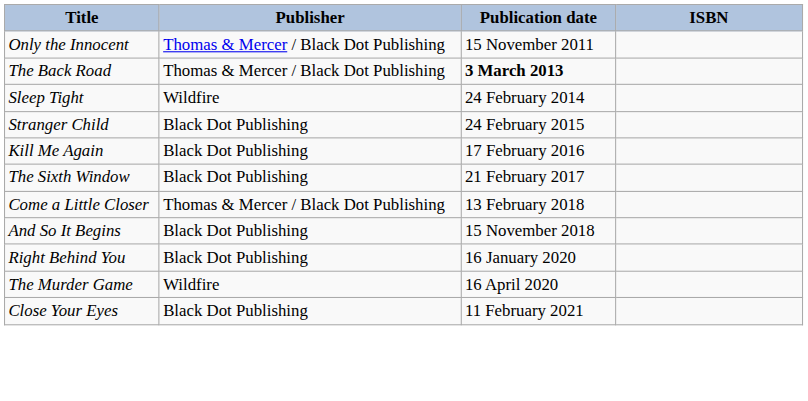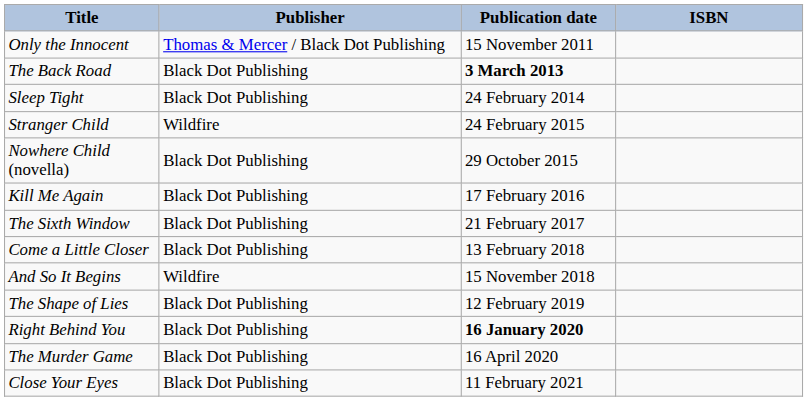 <table class="wikitable sortable">
 <tr style="text-align:center;">
 <th style="background:#B0C4DE; width:140px;">Title</th>
 <th style="background:#B0C4DE; width:280px;">Publisher</th>
 <th style="background:#B0C4DE; width:140px;">Publication date</th>
 <th style="background:#B0C4DE; width:170px;">ISBN</th>
 </tr>
 <tr>
 <td><em>Only the Innocent</em></td>
 <td><a href='#'>Thomas & Mercer</a> / Black Dot Publishing</td>
 <td>15 November 2011</td>
 <td></td>
 </tr>
 <tr>
 <td><em>The Back Road</em></td>
-<td>Thomas & Mercer / Black Dot Publishing</td>
+<td>Black Dot Publishing</td>
 <td><strong>3 March 2013</strong></td>
 <td></td>
 </tr>
 <tr>
 <td><em>Sleep Tight</em></td>
-<td>Wildfire</td>
+<td>Black Dot Publishing</td>
 <td>24 February 2014</td>
 <td></td>
 </tr>
 <tr>
 <td><em>Stranger Child</em></td>
+<td>Wildfire</td>
+<td>24 February 2015</td>
+<td></td>
+</tr>
+<tr>
+<td><em>Nowhere Child</em> (novella)</td>
 <td>Black Dot Publishing</td>
-<td>24 February 2015</td>
+<td>29 October 2015</td>
 <td></td>
 </tr>
 <tr>
 <td><em>Kill Me Again</em></td>
 <td>Black Dot Publishing</td>
 <td>17 February 2016</td>
 <td></td>
 </tr>
 <tr>
 <td><em>The Sixth Window</em></td>
 <td>Black Dot Publishing</td>
 <td>21 February 2017</td>
 <td></td>
 </tr>
 <tr>
 <td><em>Come a Little Closer</em></td>
-<td>Thomas & Mercer / Black Dot Publishing</td>
+<td>Black Dot Publishing</td>
 <td>13 February 2018</td>
 <td></td>
 </tr>
 <tr>
 <td><em>And So It Begins</em></td>
+<td>Wildfire</td>
+<td>15 November 2018</td>
+<td></td>
+</tr>
+<tr>
+<td><em>The Shape of Lies</em></td>
 <td>Black Dot Publishing</td>
-<td>15 November 2018</td>
+<td>12 February 2019</td>
 <td></td>
 </tr>
 <tr>
 <td><em>Right Behind You</em></td>
 <td>Black Dot Publishing</td>
-<td>16 January 2020</td>
+<td><strong>16 January 2020</strong></td>
 <td></td>
 </tr>
 <tr>
 <td><em>The Murder Game</em></td>
-<td>Wildfire</td>
+<td>Black Dot Publishing</td>
 <td>16 April 2020</td>
 <td></td>
 </tr>
 <tr>
 <td><em>Close Your Eyes</em></td>
 <td>Black Dot Publishing</td>
 <td>11 February 2021</td>
 <td></td>
 </tr>
 </table>
